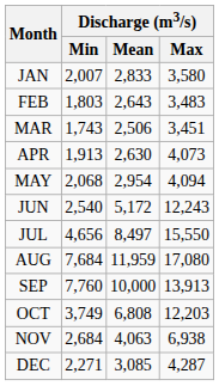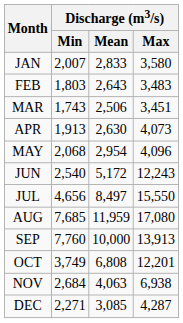 <table class="wikitable" style="text-align:center;">
 <tr>
 <th rowspan="2">Month</th>
 <th colspan="3">Discharge (m<sup>3</sup>/s)</th>
 </tr>
 <tr>
 <th>Min</th>
 <th>Mean</th>
 <th>Max</th>
 </tr>
 <tr>
 <td>JAN</td>
 <td>2,007</td>
 <td>2,833</td>
 <td>3,580</td>
 </tr>
 <tr>
 <td>FEB</td>
 <td>1,803</td>
 <td>2,643</td>
 <td>3,483</td>
 </tr>
 <tr>
 <td>MAR</td>
 <td>1,743</td>
 <td>2,506</td>
 <td>3,451</td>
 </tr>
 <tr>
 <td>APR</td>
 <td>1,913</td>
 <td>2,630</td>
 <td>4,073</td>
 </tr>
 <tr>
 <td>MAY</td>
 <td>2,068</td>
 <td>2,954</td>
-<td>4,094</td>
+<td>4,096</td>
 </tr>
 <tr>
 <td>JUN</td>
 <td>2,540</td>
 <td>5,172</td>
 <td>12,243</td>
 </tr>
 <tr>
 <td>JUL</td>
 <td>4,656</td>
 <td>8,497</td>
 <td>15,550</td>
 </tr>
 <tr>
 <td>AUG</td>
-<td>7,684</td>
+<td>7,685</td>
 <td>11,959</td>
 <td>17,080</td>
 </tr>
 <tr>
 <td>SEP</td>
 <td>7,760</td>
 <td>10,000</td>
 <td>13,913</td>
 </tr>
 <tr>
 <td>OCT</td>
 <td>3,749</td>
 <td>6,808</td>
-<td>12,203</td>
+<td>12,201</td>
 </tr>
 <tr>
 <td>NOV</td>
 <td>2,684</td>
 <td>4,063</td>
 <td>6,938</td>
 </tr>
 <tr>
 <td>DEC</td>
 <td>2,271</td>
 <td>3,085</td>
 <td>4,287</td>
 </tr>
 </table>
